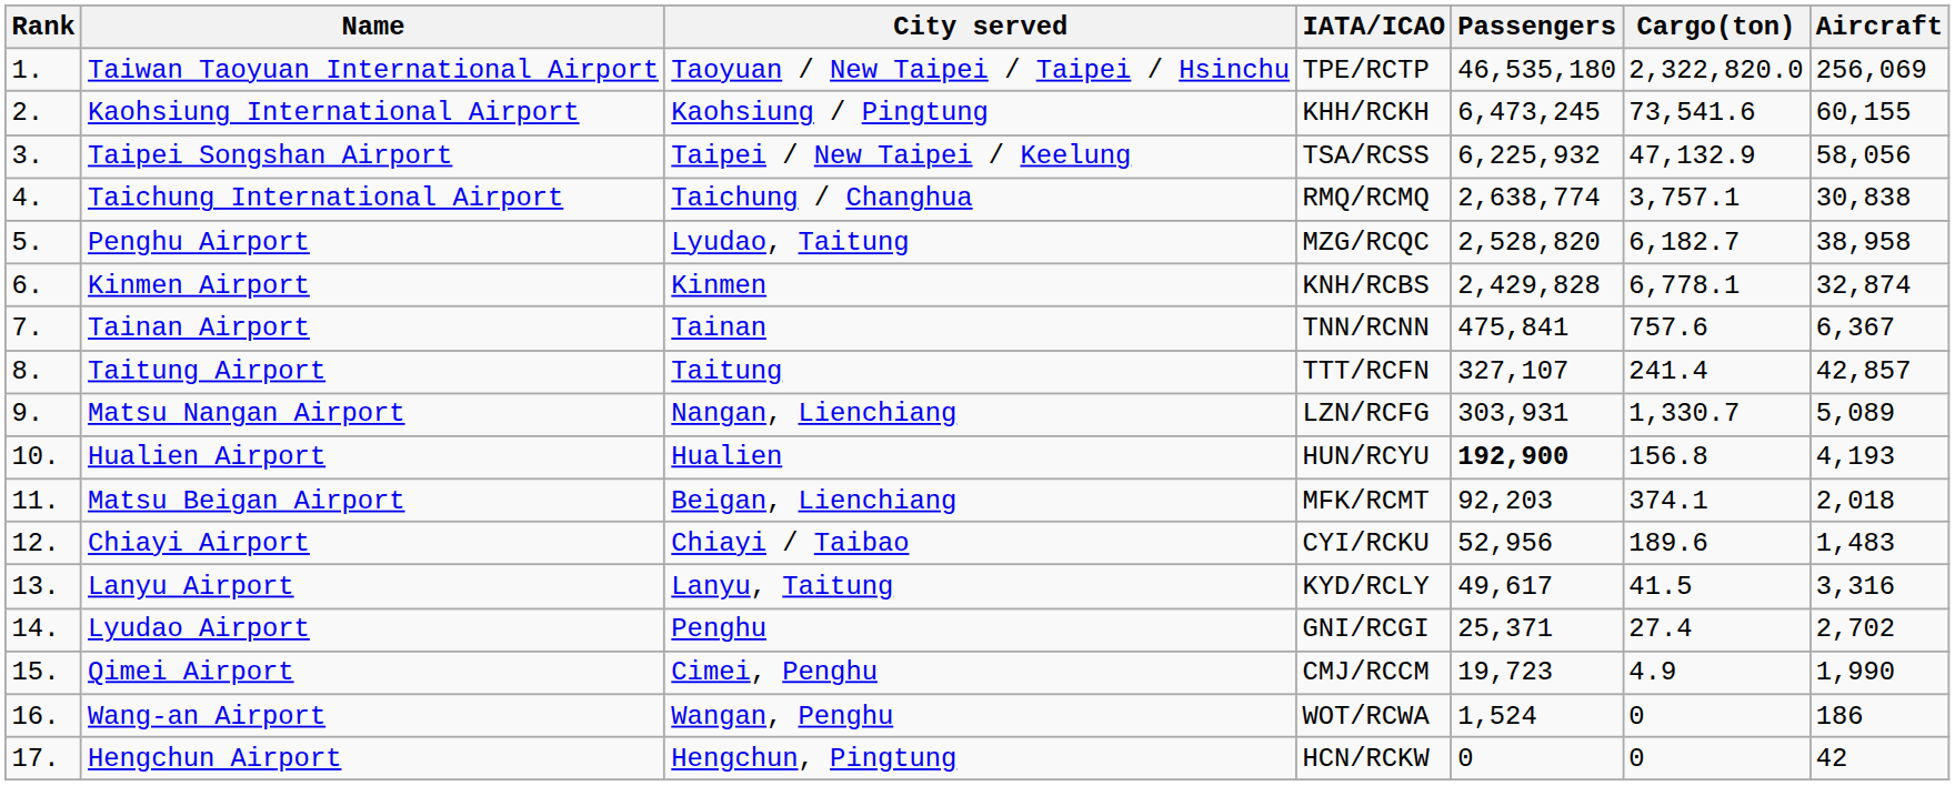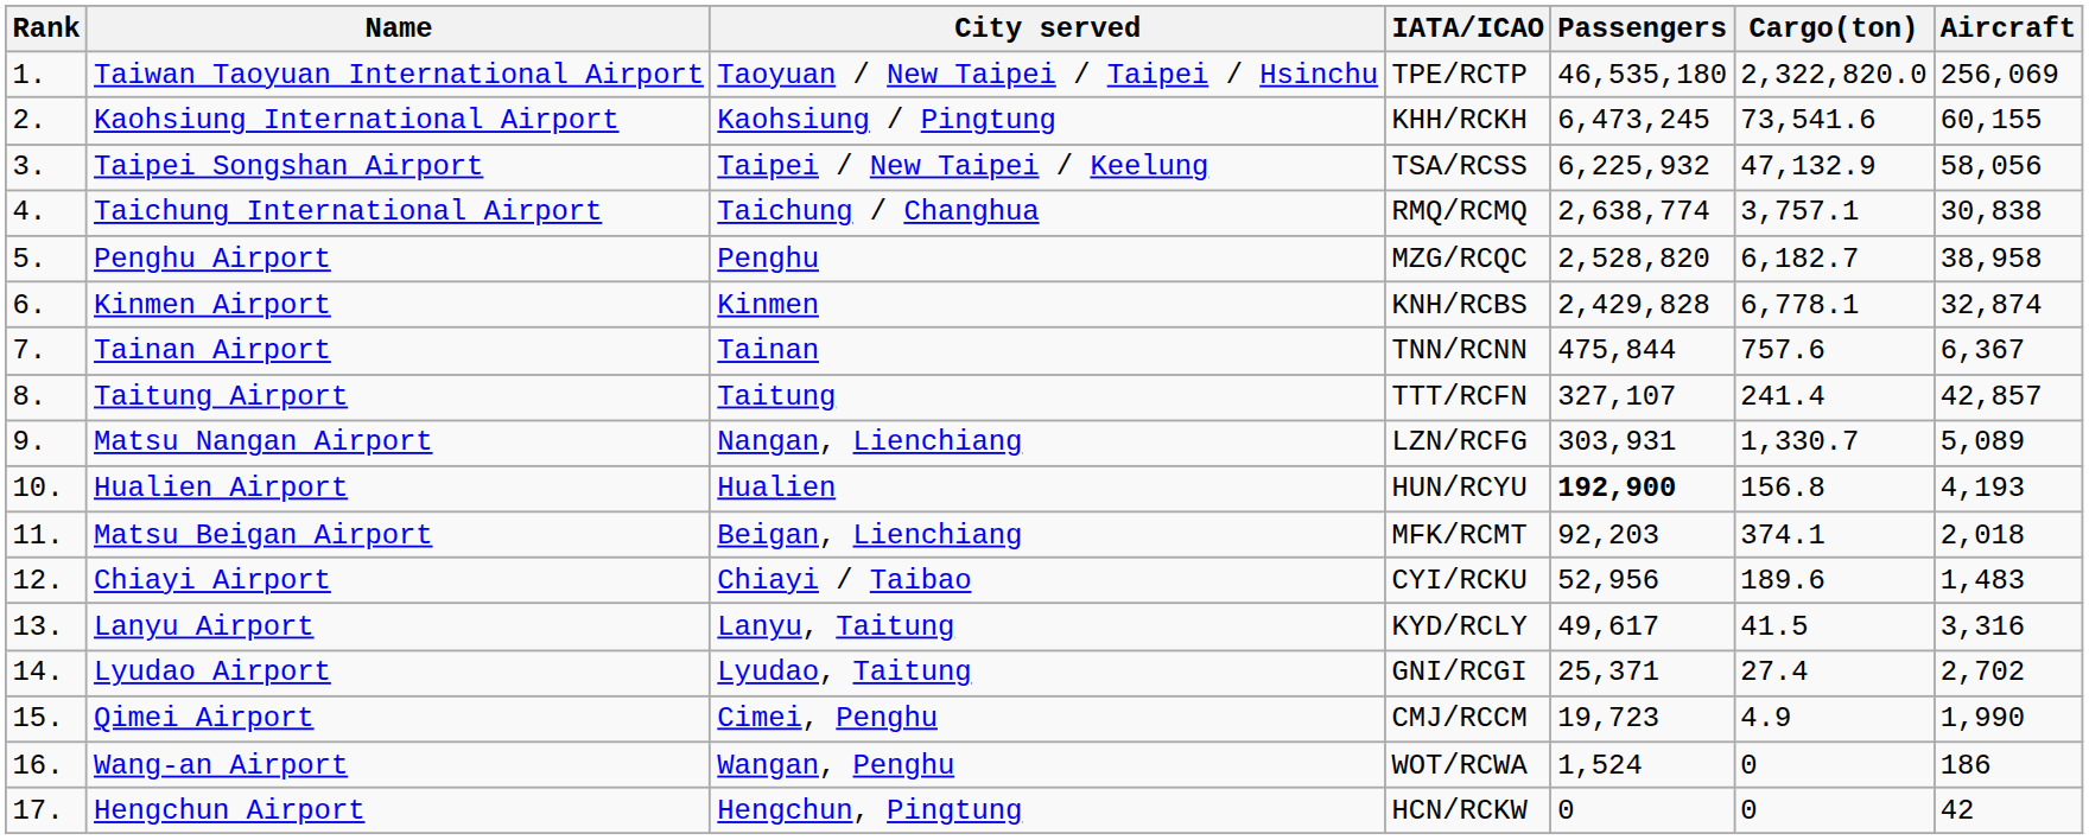 <table class="wikitable">
 <tr>
 <th>Rank</th>
 <th>Name</th>
 <th>City served</th>
 <th>IATA/ICAO</th>
 <th>Passengers</th>
 <th>Cargo(ton)</th>
 <th>Aircraft</th>
 </tr>
 <tr>
 <td>1.</td>
 <td><a href='#'>Taiwan Taoyuan International Airport</a></td>
 <td><a href='#'>Taoyuan</a> / <a href='#'>New Taipei</a> / <a href='#'>Taipei</a> / <a href='#'>Hsinchu</a></td>
 <td>TPE/RCTP</td>
 <td>46,535,180</td>
 <td>2,322,820.0</td>
 <td>256,069</td>
 </tr>
 <tr>
 <td>2.</td>
 <td><a href='#'>Kaohsiung International Airport</a></td>
 <td><a href='#'>Kaohsiung</a> / <a href='#'>Pingtung</a></td>
 <td>KHH/RCKH</td>
 <td>6,473,245</td>
 <td>73,541.6</td>
 <td>60,155</td>
 </tr>
 <tr>
 <td>3.</td>
 <td><a href='#'>Taipei Songshan Airport</a></td>
 <td><a href='#'>Taipei</a> / <a href='#'>New Taipei</a> / <a href='#'>Keelung</a></td>
 <td>TSA/RCSS</td>
 <td>6,225,932</td>
 <td>47,132.9</td>
 <td>58,056</td>
 </tr>
 <tr>
 <td>4.</td>
 <td><a href='#'>Taichung International Airport</a></td>
 <td><a href='#'>Taichung</a> / <a href='#'>Changhua</a></td>
 <td>RMQ/RCMQ</td>
 <td>2,638,774</td>
 <td>3,757.1</td>
 <td>30,838</td>
 </tr>
 <tr>
 <td>5.</td>
 <td><a href='#'>Penghu Airport</a></td>
-<td><a href='#'>Lyudao</a>, <a href='#'>Taitung</a></td>
+<td><a href='#'>Penghu</a></td>
 <td>MZG/RCQC</td>
 <td>2,528,820</td>
 <td>6,182.7</td>
 <td>38,958</td>
 </tr>
 <tr>
 <td>6.</td>
 <td><a href='#'>Kinmen Airport</a></td>
 <td><a href='#'>Kinmen</a></td>
 <td>KNH/RCBS</td>
 <td>2,429,828</td>
 <td>6,778.1</td>
 <td>32,874</td>
 </tr>
 <tr>
 <td>7.</td>
 <td><a href='#'>Tainan Airport</a></td>
 <td><a href='#'>Tainan</a></td>
 <td>TNN/RCNN</td>
-<td>475,841</td>
+<td>475,844</td>
 <td>757.6</td>
 <td>6,367</td>
 </tr>
 <tr>
 <td>8.</td>
 <td><a href='#'>Taitung Airport</a></td>
 <td><a href='#'>Taitung</a></td>
 <td>TTT/RCFN</td>
 <td>327,107</td>
 <td>241.4</td>
 <td>42,857</td>
 </tr>
 <tr>
 <td>9.</td>
 <td><a href='#'>Matsu Nangan Airport</a></td>
 <td><a href='#'>Nangan</a>, <a href='#'>Lienchiang</a></td>
 <td>LZN/RCFG</td>
 <td>303,931</td>
 <td>1,330.7</td>
 <td>5,089</td>
 </tr>
 <tr>
 <td>10.</td>
 <td><a href='#'>Hualien Airport</a></td>
 <td><a href='#'>Hualien</a></td>
 <td>HUN/RCYU</td>
 <td><strong>192,900</strong></td>
 <td>156.8</td>
 <td>4,193</td>
 </tr>
 <tr>
 <td>11.</td>
 <td><a href='#'>Matsu Beigan Airport</a></td>
 <td><a href='#'>Beigan</a>, <a href='#'>Lienchiang</a></td>
 <td>MFK/RCMT</td>
 <td>92,203</td>
 <td>374.1</td>
 <td>2,018</td>
 </tr>
 <tr>
 <td>12.</td>
 <td><a href='#'>Chiayi Airport</a></td>
 <td><a href='#'>Chiayi</a> / <a href='#'>Taibao</a></td>
 <td>CYI/RCKU</td>
 <td>52,956</td>
 <td>189.6</td>
 <td>1,483</td>
 </tr>
 <tr>
 <td>13.</td>
 <td><a href='#'>Lanyu Airport</a></td>
 <td><a href='#'>Lanyu</a>, <a href='#'>Taitung</a></td>
 <td>KYD/RCLY</td>
 <td>49,617</td>
 <td>41.5</td>
 <td>3,316</td>
 </tr>
 <tr>
 <td>14.</td>
 <td><a href='#'>Lyudao Airport</a></td>
-<td><a href='#'>Penghu</a></td>
+<td><a href='#'>Lyudao</a>, <a href='#'>Taitung</a></td>
 <td>GNI/RCGI</td>
 <td>25,371</td>
 <td>27.4</td>
 <td>2,702</td>
 </tr>
 <tr>
 <td>15.</td>
 <td><a href='#'>Qimei Airport</a></td>
 <td><a href='#'>Cimei</a>, <a href='#'>Penghu</a></td>
 <td>CMJ/RCCM</td>
 <td>19,723</td>
 <td>4.9</td>
 <td>1,990</td>
 </tr>
 <tr>
 <td>16.</td>
 <td><a href='#'>Wang-an Airport</a></td>
 <td><a href='#'>Wangan</a>, <a href='#'>Penghu</a></td>
 <td>WOT/RCWA</td>
 <td>1,524</td>
 <td>0</td>
 <td>186</td>
 </tr>
 <tr>
 <td>17.</td>
 <td><a href='#'>Hengchun Airport</a></td>
 <td><a href='#'>Hengchun</a>, <a href='#'>Pingtung</a></td>
 <td>HCN/RCKW</td>
 <td>0</td>
 <td>0</td>
 <td>42</td>
 </tr>
 </table>
